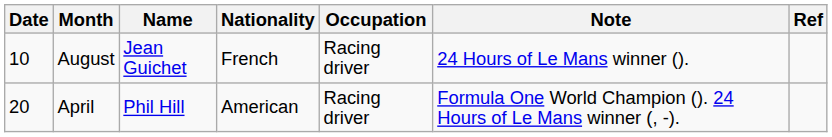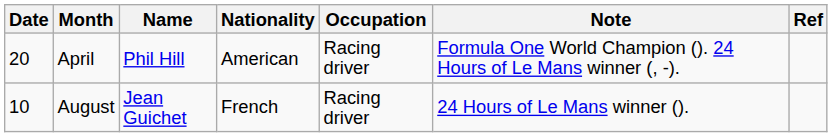 <table class="wikitable" style="font-size:85%;">
 <tr>
 <th>Date</th>
 <th>Month</th>
 <th>Name</th>
 <th>Nationality</th>
 <th>Occupation</th>
 <th>Note</th>
 <th>Ref</th>
 </tr>
 <tr>
+<td>20</td>
+<td>April</td>
+<td><a href='#'>Phil Hill</a></td>
+<td>American</td>
+<td>Racing driver</td>
+<td><a href='#'>Formula One</a> World Champion (). <a href='#'>24 Hours of Le Mans</a> winner (, -).</td>
+<td></td>
+</tr>
+<tr>
 <td>10</td>
 <td>August</td>
 <td><a href='#'>Jean Guichet</a></td>
 <td>French</td>
 <td>Racing driver</td>
 <td><a href='#'>24 Hours of Le Mans</a> winner ().</td>
 <td></td>
 </tr>
-<tr>
-<td>20</td>
-<td>April</td>
-<td><a href='#'>Phil Hill</a></td>
-<td>American</td>
-<td>Racing driver</td>
-<td><a href='#'>Formula One</a> World Champion (). <a href='#'>24 Hours of Le Mans</a> winner (, -).</td>
-<td></td>
-</tr>
 </table>
